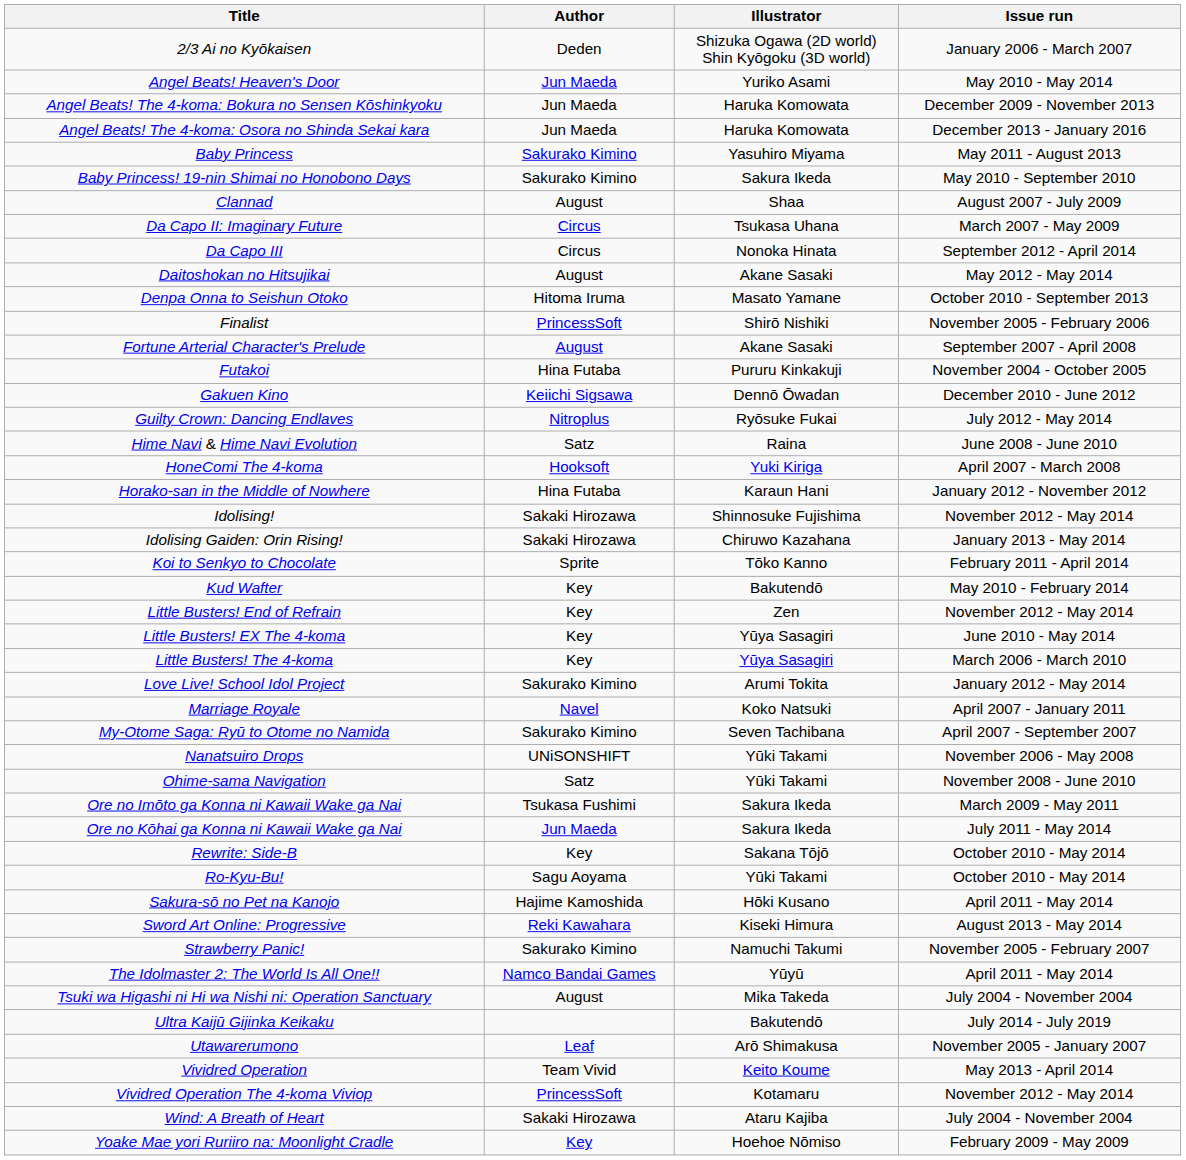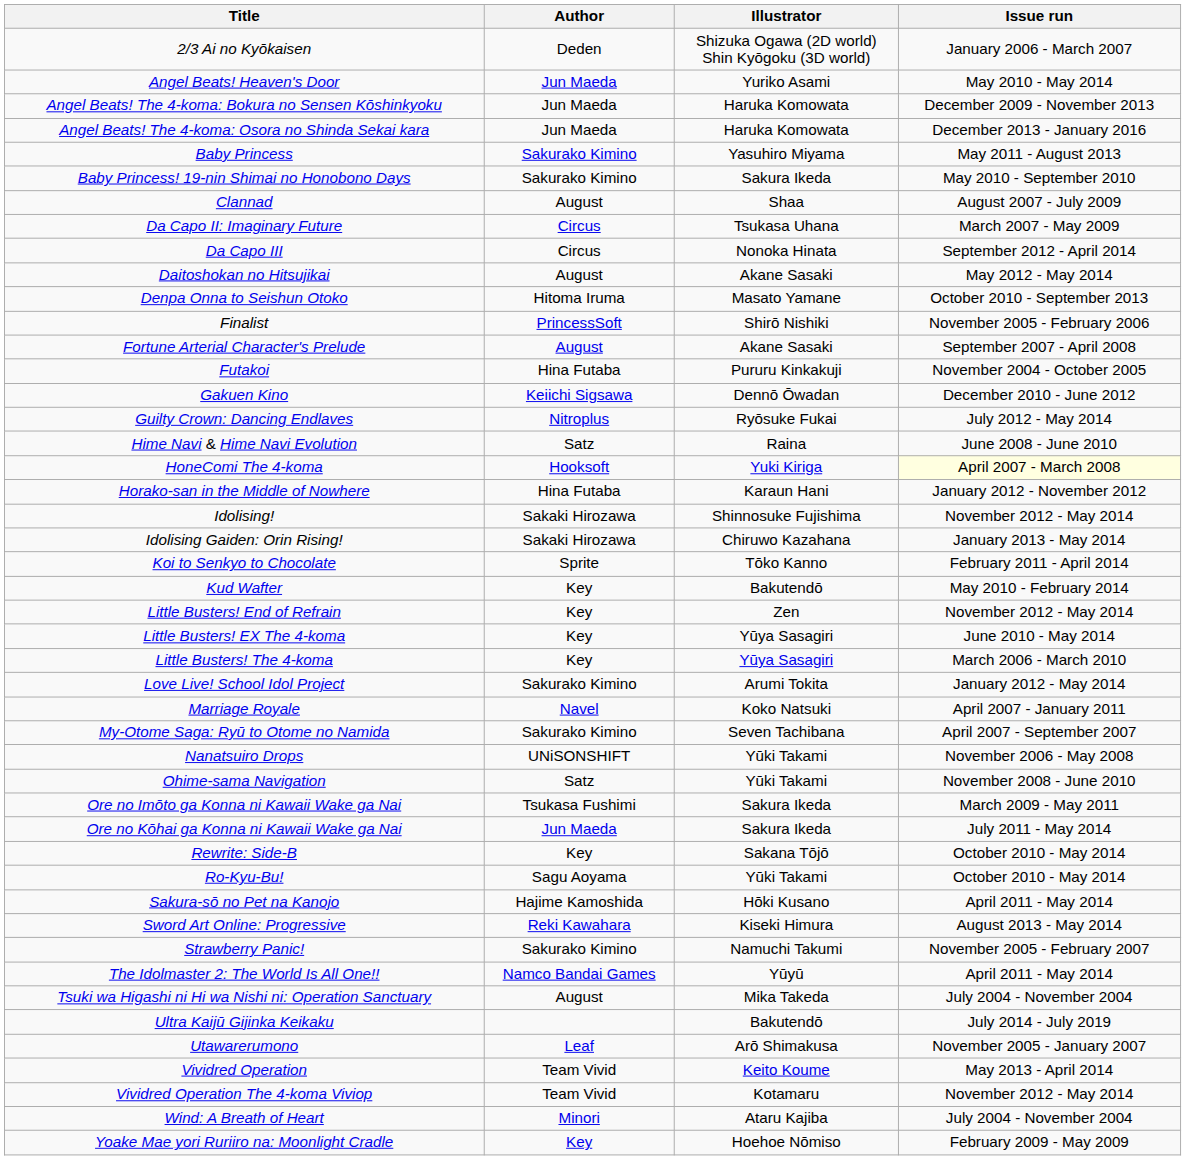 <table class="wikitable" style="width: 98%; text-align: center;">
 <tr>
 <th>Title</th>
 <th>Author</th>
 <th>Illustrator</th>
 <th>Issue run</th>
 </tr>
 <tr>
 <td><em>2/3 Ai no Kyōkaisen</em></td>
 <td>Deden</td>
 <td>Shizuka Ogawa (2D world)<br>Shin Kyōgoku (3D world)</td>
 <td>January 2006 - March 2007</td>
 </tr>
 <tr>
 <td><em><a href='#'>Angel Beats! Heaven's Door</a></em></td>
 <td><a href='#'>Jun Maeda</a></td>
 <td>Yuriko Asami</td>
 <td>May 2010 - May 2014</td>
 </tr>
 <tr>
 <td><em><a href='#'>Angel Beats! The 4-koma: Bokura no Sensen Kōshinkyoku</a></em></td>
 <td>Jun Maeda</td>
 <td>Haruka Komowata</td>
 <td>December 2009 - November 2013</td>
 </tr>
 <tr>
 <td><em><a href='#'>Angel Beats! The 4-koma: Osora no Shinda Sekai kara</a></em></td>
 <td>Jun Maeda</td>
 <td>Haruka Komowata</td>
 <td>December 2013 - January 2016</td>
 </tr>
 <tr>
 <td><em><a href='#'>Baby Princess</a></em></td>
 <td><a href='#'>Sakurako Kimino</a></td>
 <td>Yasuhiro Miyama</td>
 <td>May 2011 - August 2013</td>
 </tr>
 <tr>
 <td><em><a href='#'>Baby Princess! 19-nin Shimai no Honobono Days</a></em></td>
 <td>Sakurako Kimino</td>
 <td>Sakura Ikeda</td>
 <td>May 2010 - September 2010</td>
 </tr>
 <tr>
 <td><em><a href='#'>Clannad</a></em></td>
 <td>August</td>
 <td>Shaa</td>
 <td>August 2007 - July 2009</td>
 </tr>
 <tr>
 <td><em><a href='#'>Da Capo II: Imaginary Future</a></em></td>
 <td><a href='#'>Circus</a></td>
 <td>Tsukasa Uhana</td>
 <td>March 2007 - May 2009</td>
 </tr>
 <tr>
 <td><em><a href='#'>Da Capo III</a></em></td>
 <td>Circus</td>
 <td>Nonoka Hinata</td>
 <td>September 2012 - April 2014</td>
 </tr>
 <tr>
 <td><em><a href='#'>Daitoshokan no Hitsujikai</a></em></td>
 <td>August</td>
 <td>Akane Sasaki</td>
 <td>May 2012 - May 2014</td>
 </tr>
 <tr>
 <td><em><a href='#'>Denpa Onna to Seishun Otoko</a></em></td>
 <td>Hitoma Iruma</td>
 <td>Masato Yamane</td>
 <td>October 2010 - September 2013</td>
 </tr>
 <tr>
 <td><em>Finalist</em></td>
 <td><a href='#'>PrincessSoft</a></td>
 <td>Shirō Nishiki</td>
 <td>November 2005 - February 2006</td>
 </tr>
 <tr>
 <td><em><a href='#'>Fortune Arterial Character's Prelude</a></em></td>
 <td><a href='#'>August</a></td>
 <td>Akane Sasaki</td>
 <td>September 2007 - April 2008</td>
 </tr>
 <tr>
 <td><em><a href='#'>Futakoi</a></em></td>
 <td>Hina Futaba</td>
 <td>Pururu Kinkakuji</td>
 <td>November 2004 - October 2005</td>
 </tr>
 <tr>
 <td><em><a href='#'>Gakuen Kino</a></em></td>
 <td><a href='#'>Keiichi Sigsawa</a></td>
 <td>Dennō Ōwadan</td>
 <td>December 2010 - June 2012</td>
 </tr>
 <tr>
 <td><em><a href='#'>Guilty Crown: Dancing Endlaves</a></em></td>
 <td><a href='#'>Nitroplus</a></td>
 <td>Ryōsuke Fukai</td>
 <td>July 2012 - May 2014</td>
 </tr>
 <tr>
 <td><em><a href='#'>Hime Navi</a></em> & <em><a href='#'>Hime Navi Evolution</a></em></td>
 <td>Satz</td>
 <td>Raina</td>
 <td>June 2008 - June 2010</td>
 </tr>
 <tr>
 <td><em><a href='#'>HoneComi The 4-koma</a></em></td>
 <td><a href='#'>Hooksoft</a></td>
 <td><a href='#'>Yuki Kiriga</a></td>
-<td>April 2007 - March 2008</td>
+<td style="background: lightyellow;">April 2007 - March 2008</td>
 </tr>
 <tr>
 <td><em><a href='#'>Horako-san in the Middle of Nowhere</a></em></td>
 <td>Hina Futaba</td>
 <td>Karaun Hani</td>
 <td>January 2012 - November 2012</td>
 </tr>
 <tr>
 <td><em>Idolising!</em></td>
 <td>Sakaki Hirozawa</td>
 <td>Shinnosuke Fujishima</td>
 <td>November 2012 - May 2014</td>
 </tr>
 <tr>
 <td><em>Idolising Gaiden: Orin Rising!</em></td>
 <td>Sakaki Hirozawa</td>
 <td>Chiruwo Kazahana</td>
 <td>January 2013 - May 2014</td>
 </tr>
 <tr>
 <td><em><a href='#'>Koi to Senkyo to Chocolate</a></em></td>
 <td>Sprite</td>
 <td>Tōko Kanno</td>
 <td>February 2011 - April 2014</td>
 </tr>
 <tr>
 <td><em><a href='#'>Kud Wafter</a></em></td>
 <td>Key</td>
 <td>Bakutendō</td>
 <td>May 2010 - February 2014</td>
 </tr>
 <tr>
 <td><em><a href='#'>Little Busters! End of Refrain</a></em></td>
 <td>Key</td>
 <td>Zen</td>
 <td>November 2012 - May 2014</td>
 </tr>
 <tr>
 <td><em><a href='#'>Little Busters! EX The 4-koma</a></em></td>
 <td>Key</td>
 <td>Yūya Sasagiri</td>
 <td>June 2010 - May 2014</td>
 </tr>
 <tr>
 <td><em><a href='#'>Little Busters! The 4-koma</a></em></td>
 <td>Key</td>
 <td><a href='#'>Yūya Sasagiri</a></td>
 <td>March 2006 - March 2010</td>
 </tr>
 <tr>
 <td><em><a href='#'>Love Live! School Idol Project</a></em></td>
 <td>Sakurako Kimino</td>
 <td>Arumi Tokita</td>
 <td>January 2012 - May 2014</td>
 </tr>
 <tr>
 <td><em><a href='#'>Marriage Royale</a></em></td>
 <td><a href='#'>Navel</a></td>
 <td>Koko Natsuki</td>
 <td>April 2007 - January 2011</td>
 </tr>
 <tr>
 <td><em><a href='#'>My-Otome Saga: Ryū to Otome no Namida</a></em></td>
 <td>Sakurako Kimino</td>
 <td>Seven Tachibana</td>
 <td>April 2007 - September 2007</td>
 </tr>
 <tr>
 <td><em><a href='#'>Nanatsuiro Drops</a></em></td>
 <td>UNiSONSHIFT</td>
 <td>Yūki Takami</td>
 <td>November 2006 - May 2008</td>
 </tr>
 <tr>
 <td><em><a href='#'>Ohime-sama Navigation</a></em></td>
 <td>Satz</td>
 <td>Yūki Takami</td>
 <td>November 2008 - June 2010</td>
 </tr>
 <tr>
 <td><em><a href='#'>Ore no Imōto ga Konna ni Kawaii Wake ga Nai</a></em></td>
 <td>Tsukasa Fushimi</td>
 <td>Sakura Ikeda</td>
 <td>March 2009 - May 2011</td>
 </tr>
 <tr>
 <td><em><a href='#'>Ore no Kōhai ga Konna ni Kawaii Wake ga Nai</a></em></td>
 <td><a href='#'>Jun Maeda</a></td>
 <td>Sakura Ikeda</td>
 <td>July 2011 - May 2014</td>
 </tr>
 <tr>
 <td><em><a href='#'>Rewrite: Side-B</a></em></td>
 <td>Key</td>
 <td>Sakana Tōjō</td>
 <td>October 2010 - May 2014</td>
 </tr>
 <tr>
 <td><em><a href='#'>Ro-Kyu-Bu!</a></em></td>
 <td>Sagu Aoyama</td>
 <td>Yūki Takami</td>
 <td>October 2010 - May 2014</td>
 </tr>
 <tr>
 <td><em><a href='#'>Sakura-sō no Pet na Kanojo</a></em></td>
 <td>Hajime Kamoshida</td>
 <td>Hōki Kusano</td>
 <td>April 2011 - May 2014</td>
 </tr>
 <tr>
 <td><em><a href='#'>Sword Art Online: Progressive</a></em></td>
 <td><a href='#'>Reki Kawahara</a></td>
 <td>Kiseki Himura</td>
 <td>August 2013 - May 2014</td>
 </tr>
 <tr>
 <td><em><a href='#'>Strawberry Panic!</a></em></td>
 <td>Sakurako Kimino</td>
 <td>Namuchi Takumi</td>
 <td>November 2005 - February 2007</td>
 </tr>
 <tr>
 <td><em><a href='#'>The Idolmaster 2: The World Is All One!!</a></em></td>
 <td><a href='#'>Namco Bandai Games</a></td>
 <td>Yūyū</td>
 <td>April 2011 - May 2014</td>
 </tr>
 <tr>
 <td><em><a href='#'>Tsuki wa Higashi ni Hi wa Nishi ni: Operation Sanctuary</a></em></td>
 <td>August</td>
 <td>Mika Takeda</td>
 <td>July 2004 - November 2004</td>
 </tr>
 <tr>
 <td><em><a href='#'>Ultra Kaijū Gijinka Keikaku</a></em></td>
 <td></td>
 <td>Bakutendō</td>
 <td>July 2014 - July 2019</td>
 </tr>
 <tr>
 <td><em><a href='#'>Utawarerumono</a></em></td>
 <td><a href='#'>Leaf</a></td>
 <td>Arō Shimakusa</td>
 <td>November 2005 - January 2007</td>
 </tr>
 <tr>
 <td><em><a href='#'>Vividred Operation</a></em></td>
 <td>Team Vivid</td>
 <td><a href='#'>Keito Koume</a></td>
 <td>May 2013 - April 2014</td>
 </tr>
 <tr>
 <td><em><a href='#'>Vividred Operation The 4-koma Viviop</a></em></td>
-<td><a href='#'>PrincessSoft</a></td>
+<td>Team Vivid</td>
 <td>Kotamaru</td>
 <td>November 2012 - May 2014</td>
 </tr>
 <tr>
 <td><em><a href='#'>Wind: A Breath of Heart</a></em></td>
-<td>Sakaki Hirozawa</td>
+<td><a href='#'>Minori</a></td>
 <td>Ataru Kajiba</td>
 <td>July 2004 - November 2004</td>
 </tr>
 <tr>
 <td><em><a href='#'>Yoake Mae yori Ruriiro na: Moonlight Cradle</a></em></td>
 <td><a href='#'>Key</a></td>
 <td>Hoehoe Nōmiso</td>
 <td>February 2009 - May 2009</td>
 </tr>
 </table>
